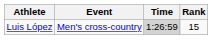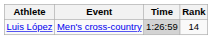 <table class=wikitable style="font-size:90%">
 <tr>
 <th>Athlete</th>
 <th>Event</th>
 <th>Time</th>
 <th>Rank</th>
 </tr>
 <tr align=center>
 <td><a href='#'>Luis López</a></td>
 <td><a href='#'>Men's cross-country</a></td>
 <td style="background: lightgrey;">1:26:59</td>
-<td>15</td>
+<td>14</td>
 </tr>
 </table>
